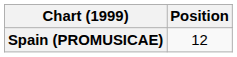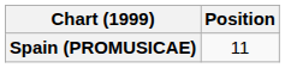 <table class="wikitable plainrowheaders" style="text-align:center">
 <tr>
 <th>Chart (1999)</th>
 <th>Position</th>
 </tr>
 <tr>
 <th scope="row">Spain (PROMUSICAE)</th>
-<td>12</td>
+<td>11</td>
 </tr>
 </table>
